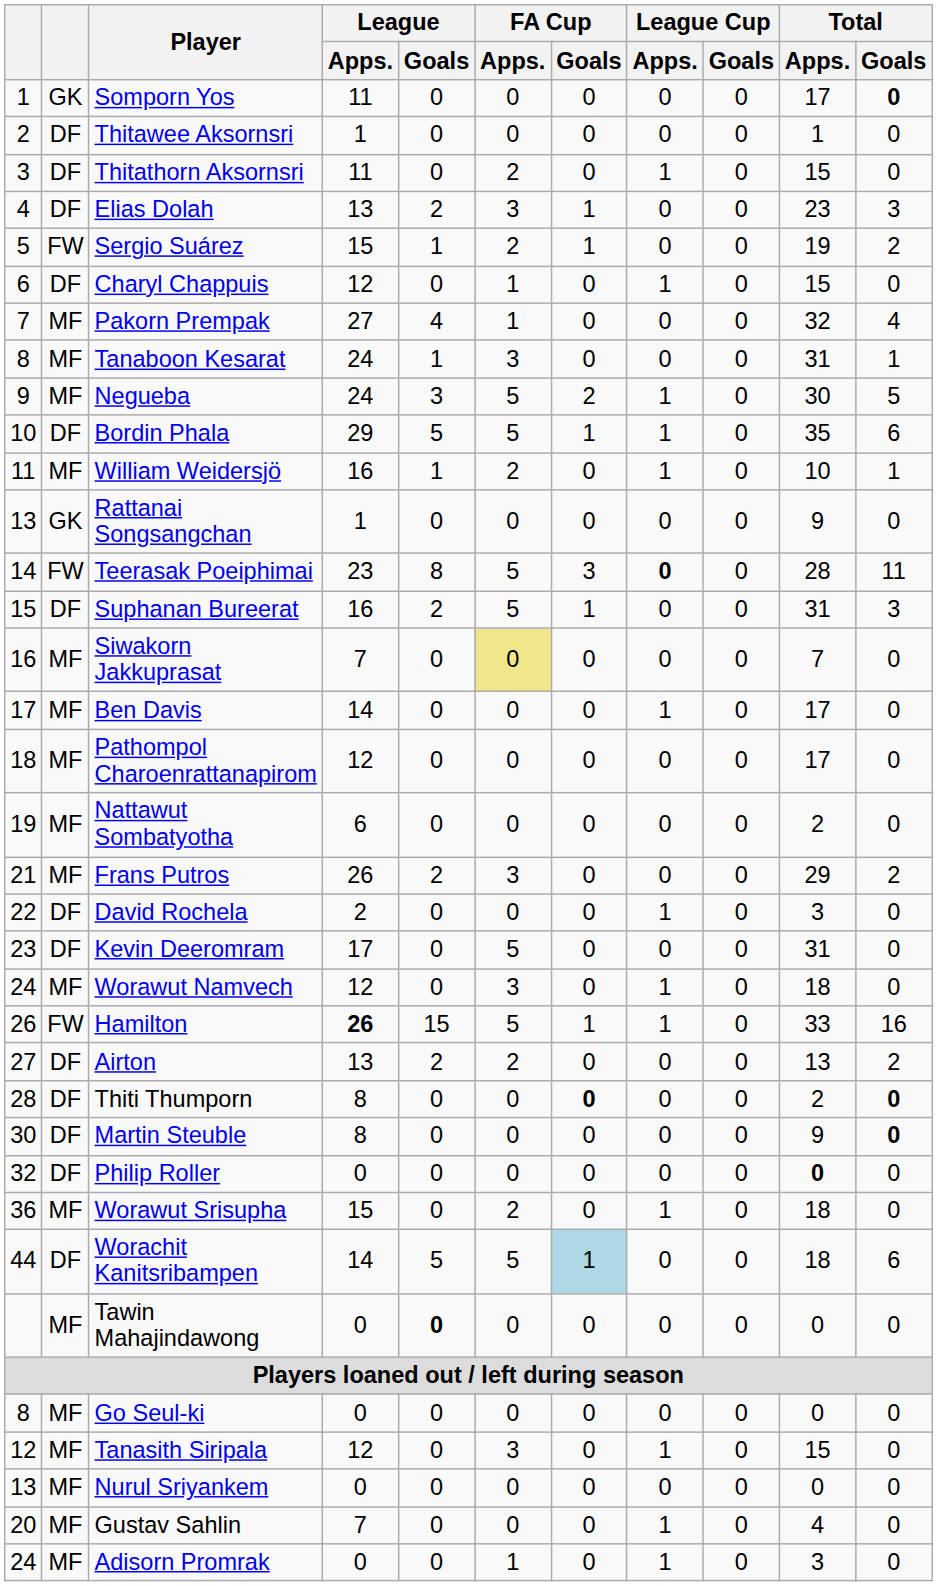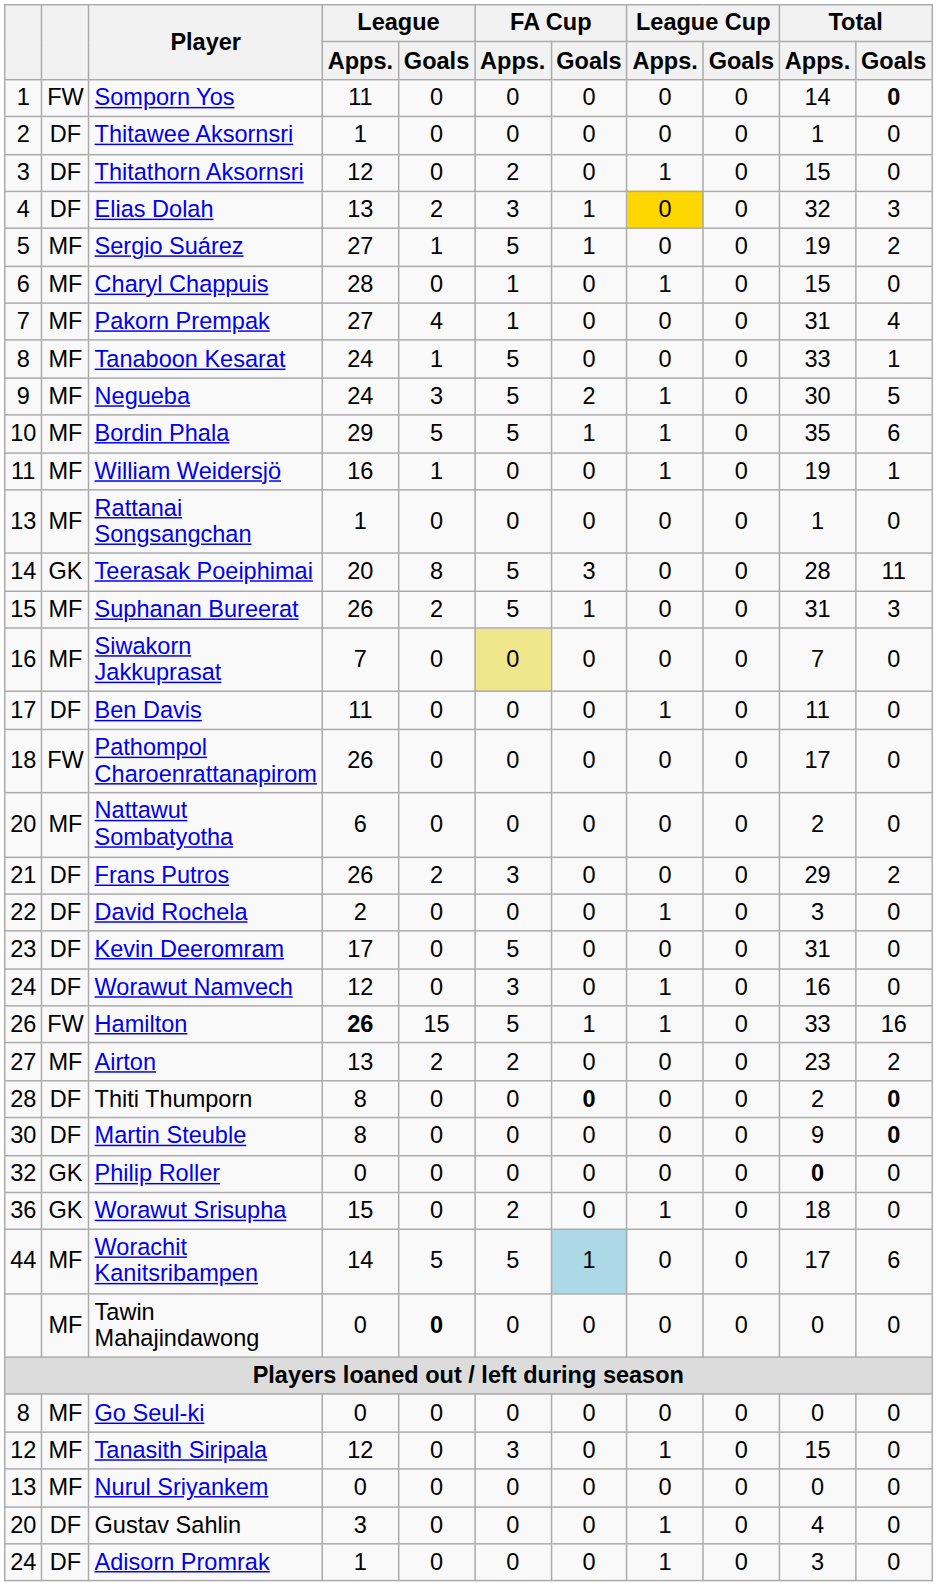 <table class="wikitable" style="text-align:center; font-size:100%; width:80%;">
 <tr>
 <th rowspan=2></th>
 <th rowspan=2></th>
 <th rowspan=2 width="200">Player</th>
 <th colspan=2 width="105">League</th>
 <th colspan=2 width="105">FA Cup</th>
 <th colspan=2 width="105">League Cup</th>
 <th colspan=2 width="130">Total</th>
 </tr>
 <tr>
 <th>Apps.</th>
 <th> Goals</th>
 <th>Apps.</th>
 <th> Goals</th>
 <th>Apps.</th>
 <th> Goals</th>
 <th>Apps.</th>
 <th> Goals</th>
 </tr>
 <tr>
 <td>1</td>
-<td>GK</td>
+<td>FW</td>
 <td align="left"> <a href='#'>Somporn Yos</a></td>
 <td>11</td>
 <td>0</td>
 <td>0</td>
 <td>0</td>
 <td>0</td>
 <td>0</td>
-<td>17</td>
+<td>14</td>
 <td><strong>0</strong></td>
 </tr>
 <tr>
 <td>2</td>
 <td>DF</td>
 <td align="left"> <a href='#'>Thitawee Aksornsri</a></td>
 <td>1</td>
 <td>0</td>
 <td>0</td>
 <td>0</td>
 <td>0</td>
 <td>0</td>
 <td>1</td>
 <td>0</td>
 </tr>
 <tr>
 <td>3</td>
 <td>DF</td>
 <td align="left"> <a href='#'>Thitathorn Aksornsri</a></td>
-<td>11</td>
+<td>12</td>
 <td>0</td>
 <td>2</td>
 <td>0</td>
 <td>1</td>
 <td>0</td>
 <td>15</td>
 <td>0</td>
 </tr>
 <tr>
 <td>4</td>
 <td>DF</td>
 <td align="left"> <a href='#'>Elias Dolah</a></td>
 <td>13</td>
 <td>2</td>
 <td>3</td>
 <td>1</td>
+<td style="background: gold;">0</td>
 <td>0</td>
-<td>0</td>
-<td>23</td>
+<td>32</td>
 <td>3</td>
 </tr>
 <tr>
 <td>5</td>
-<td>FW</td>
+<td>MF</td>
 <td align="left"> <a href='#'>Sergio Suárez</a></td>
-<td>15</td>
+<td>27</td>
 <td>1</td>
-<td>2</td>
+<td>5</td>
 <td>1</td>
 <td>0</td>
 <td>0</td>
 <td>19</td>
 <td>2</td>
 </tr>
 <tr>
 <td>6</td>
-<td>DF</td>
+<td>MF</td>
 <td align="left"> <a href='#'>Charyl Chappuis</a></td>
-<td>12</td>
+<td>28</td>
 <td>0</td>
 <td>1</td>
 <td>0</td>
 <td>1</td>
 <td>0</td>
 <td>15</td>
 <td>0</td>
 </tr>
 <tr>
 <td>7</td>
 <td>MF</td>
 <td align="left"> <a href='#'>Pakorn Prempak</a></td>
 <td>27</td>
 <td>4</td>
 <td>1</td>
 <td>0</td>
 <td>0</td>
 <td>0</td>
-<td>32</td>
+<td>31</td>
 <td>4</td>
 </tr>
 <tr>
 <td>8</td>
 <td>MF</td>
 <td align="left"> <a href='#'>Tanaboon Kesarat</a></td>
 <td>24</td>
 <td>1</td>
-<td>3</td>
+<td>5</td>
 <td>0</td>
 <td>0</td>
 <td>0</td>
-<td>31</td>
+<td>33</td>
 <td>1</td>
 </tr>
 <tr>
 <td>9</td>
 <td>MF</td>
 <td align="left"> <a href='#'>Negueba</a></td>
 <td>24</td>
 <td>3</td>
 <td>5</td>
 <td>2</td>
 <td>1</td>
 <td>0</td>
 <td>30</td>
 <td>5</td>
 </tr>
 <tr>
 <td>10</td>
-<td>DF</td>
+<td>MF</td>
 <td align="left"> <a href='#'>Bordin Phala</a></td>
 <td>29</td>
 <td>5</td>
 <td>5</td>
 <td>1</td>
 <td>1</td>
 <td>0</td>
 <td>35</td>
 <td>6</td>
 </tr>
 <tr>
 <td>11</td>
 <td>MF</td>
 <td align="left"> <a href='#'>William Weidersjö</a></td>
 <td>16</td>
 <td>1</td>
-<td>2</td>
+<td>0</td>
 <td>0</td>
 <td>1</td>
 <td>0</td>
-<td>10</td>
+<td>19</td>
 <td>1</td>
 </tr>
 <tr>
 <td>13</td>
-<td>GK</td>
+<td>MF</td>
 <td align="left"> <a href='#'>Rattanai Songsangchan</a></td>
 <td>1</td>
 <td>0</td>
 <td>0</td>
 <td>0</td>
 <td>0</td>
 <td>0</td>
-<td>9</td>
+<td>1</td>
 <td>0</td>
 </tr>
 <tr>
 <td>14</td>
-<td>FW</td>
+<td>GK</td>
 <td align="left"> <a href='#'>Teerasak Poeiphimai</a></td>
-<td>23</td>
+<td>20</td>
 <td>8</td>
 <td>5</td>
 <td>3</td>
-<td><strong>0</strong></td>
+<td>0</td>
 <td>0</td>
 <td>28</td>
 <td>11</td>
 </tr>
 <tr>
 <td>15</td>
-<td>DF</td>
+<td>MF</td>
 <td align="left"> <a href='#'>Suphanan Bureerat</a></td>
-<td>16</td>
+<td>26</td>
 <td>2</td>
 <td>5</td>
 <td>1</td>
 <td>0</td>
 <td>0</td>
 <td>31</td>
 <td>3</td>
 </tr>
 <tr>
 <td>16</td>
 <td>MF</td>
 <td align="left"> <a href='#'>Siwakorn Jakkuprasat</a></td>
 <td>7</td>
 <td>0</td>
 <td style="background: khaki;">0</td>
 <td>0</td>
 <td>0</td>
 <td>0</td>
 <td>7</td>
 <td>0</td>
 </tr>
 <tr>
 <td>17</td>
-<td>MF</td>
+<td>DF</td>
 <td align="left"> <a href='#'>Ben Davis</a></td>
-<td>14</td>
+<td>11</td>
 <td>0</td>
 <td>0</td>
 <td>0</td>
 <td>1</td>
 <td>0</td>
-<td>17</td>
+<td>11</td>
 <td>0</td>
 </tr>
 <tr>
 <td>18</td>
-<td>MF</td>
+<td>FW</td>
 <td align="left"> <a href='#'>Pathompol Charoenrattanapirom</a></td>
-<td>12</td>
+<td>26</td>
 <td>0</td>
 <td>0</td>
 <td>0</td>
 <td>0</td>
 <td>0</td>
 <td>17</td>
 <td>0</td>
 </tr>
 <tr>
-<td>19</td>
+<td>20</td>
 <td>MF</td>
 <td align="left"> <a href='#'>Nattawut Sombatyotha</a></td>
 <td>6</td>
 <td>0</td>
 <td>0</td>
 <td>0</td>
 <td>0</td>
 <td>0</td>
 <td>2</td>
 <td>0</td>
 </tr>
 <tr>
 <td>21</td>
-<td>MF</td>
+<td>DF</td>
 <td align="left"> <a href='#'>Frans Putros</a></td>
 <td>26</td>
 <td>2</td>
 <td>3</td>
 <td>0</td>
 <td>0</td>
 <td>0</td>
 <td>29</td>
 <td>2</td>
 </tr>
 <tr>
 <td>22</td>
 <td>DF</td>
 <td align="left"> <a href='#'>David Rochela</a></td>
 <td>2</td>
 <td>0</td>
 <td>0</td>
 <td>0</td>
 <td>1</td>
 <td>0</td>
 <td>3</td>
 <td>0</td>
 </tr>
 <tr>
 <td>23</td>
 <td>DF</td>
 <td align="left"> <a href='#'>Kevin Deeromram</a></td>
 <td>17</td>
 <td>0</td>
 <td>5</td>
 <td>0</td>
 <td>0</td>
 <td>0</td>
 <td>31</td>
 <td>0</td>
 </tr>
 <tr>
 <td>24</td>
-<td>MF</td>
+<td>DF</td>
 <td align="left"> <a href='#'>Worawut Namvech</a></td>
 <td>12</td>
 <td>0</td>
 <td>3</td>
 <td>0</td>
 <td>1</td>
 <td>0</td>
-<td>18</td>
+<td>16</td>
 <td>0</td>
 </tr>
 <tr>
 <td>26</td>
 <td>FW</td>
 <td align="left"> <a href='#'>Hamilton</a></td>
 <td><strong>26</strong></td>
 <td>15</td>
 <td>5</td>
 <td>1</td>
 <td>1</td>
 <td>0</td>
 <td>33</td>
 <td>16</td>
 </tr>
 <tr>
 <td>27</td>
-<td>DF</td>
+<td>MF</td>
 <td align="left"> <a href='#'>Airton</a></td>
 <td>13</td>
 <td>2</td>
 <td>2</td>
 <td>0</td>
 <td>0</td>
 <td>0</td>
-<td>13</td>
+<td>23</td>
 <td>2</td>
 </tr>
 <tr>
 <td>28</td>
 <td>DF</td>
 <td align="left"> Thiti Thumporn</td>
 <td>8</td>
 <td>0</td>
 <td>0</td>
 <td><strong>0</strong></td>
 <td>0</td>
 <td>0</td>
 <td>2</td>
 <td><strong>0</strong></td>
 </tr>
 <tr>
 <td>30</td>
 <td>DF</td>
 <td align="left"> <a href='#'>Martin Steuble</a></td>
 <td>8</td>
 <td>0</td>
 <td>0</td>
 <td>0</td>
 <td>0</td>
 <td>0</td>
 <td>9</td>
 <td><strong>0</strong></td>
 </tr>
 <tr>
 <td>32</td>
-<td>DF</td>
+<td>GK</td>
 <td align="left"> <a href='#'>Philip Roller</a></td>
 <td>0</td>
 <td>0</td>
 <td>0</td>
 <td>0</td>
 <td>0</td>
 <td>0</td>
 <td><strong>0</strong></td>
 <td>0</td>
 </tr>
 <tr>
 <td>36</td>
-<td>MF</td>
+<td>GK</td>
 <td align="left"> <a href='#'>Worawut Srisupha</a></td>
 <td>15</td>
 <td>0</td>
 <td>2</td>
 <td>0</td>
 <td>1</td>
 <td>0</td>
 <td>18</td>
 <td>0</td>
 </tr>
 <tr>
 <td>44</td>
-<td>DF</td>
+<td>MF</td>
 <td align="left"> <a href='#'>Worachit Kanitsribampen</a></td>
 <td>14</td>
 <td>5</td>
 <td>5</td>
 <td style="background: lightblue;">1</td>
 <td>0</td>
 <td>0</td>
-<td>18</td>
+<td>17</td>
 <td>6</td>
 </tr>
 <tr>
 <td></td>
 <td>MF</td>
 <td align="left"> Tawin Mahajindawong</td>
 <td>0</td>
 <td><strong>0</strong></td>
 <td>0</td>
 <td>0</td>
 <td>0</td>
 <td>0</td>
 <td>0</td>
 <td>0</td>
 </tr>
 <tr>
 <th colspan="15" style="background:#dcdcdc; text-align:center;">Players loaned out / left during season</th>
 </tr>
 <tr>
 <td>8</td>
 <td>MF</td>
 <td align="left"> <a href='#'>Go Seul-ki</a></td>
 <td>0</td>
 <td>0</td>
 <td>0</td>
 <td>0</td>
 <td>0</td>
 <td>0</td>
 <td>0</td>
 <td>0</td>
 </tr>
 <tr>
 <td>12</td>
 <td>MF</td>
 <td align="left"> <a href='#'>Tanasith Siripala</a></td>
 <td>12</td>
 <td>0</td>
 <td>3</td>
 <td>0</td>
 <td>1</td>
 <td>0</td>
 <td>15</td>
 <td>0</td>
 </tr>
 <tr>
 <td>13</td>
 <td>MF</td>
 <td align="left"> <a href='#'>Nurul Sriyankem</a></td>
 <td>0</td>
 <td>0</td>
 <td>0</td>
 <td>0</td>
 <td>0</td>
 <td>0</td>
 <td>0</td>
 <td>0</td>
 </tr>
 <tr>
 <td>20</td>
-<td>MF</td>
+<td>DF</td>
 <td align="left"> Gustav Sahlin</td>
-<td>7</td>
+<td>3</td>
 <td>0</td>
 <td>0</td>
 <td>0</td>
 <td>1</td>
 <td>0</td>
 <td>4</td>
 <td>0</td>
 </tr>
 <tr>
 <td>24</td>
-<td>MF</td>
+<td>DF</td>
 <td align="left"> <a href='#'>Adisorn Promrak</a></td>
+<td>1</td>
 <td>0</td>
 <td>0</td>
-<td>1</td>
 <td>0</td>
 <td>1</td>
 <td>0</td>
 <td>3</td>
 <td>0</td>
 </tr>
 </table>
